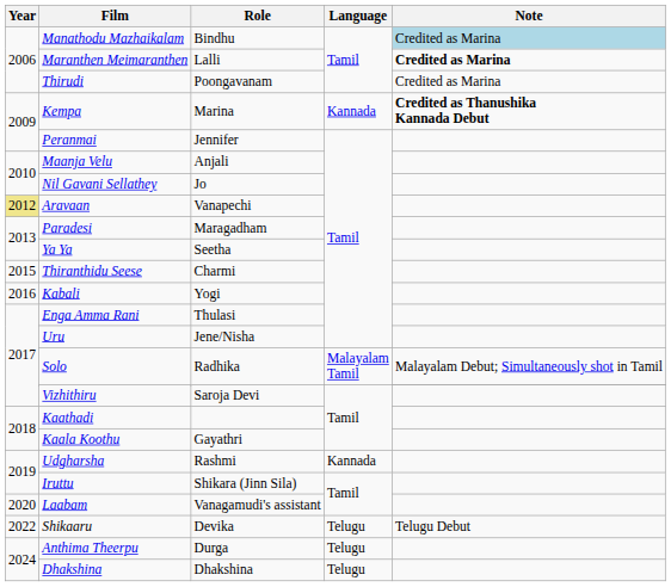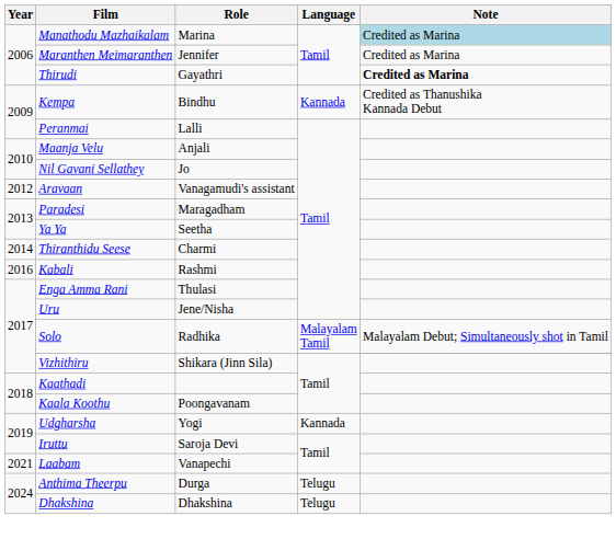 <table class="wikitable sortable">
 <tr>
 <th>Year</th>
 <th>Film</th>
 <th>Role</th>
 <th>Language</th>
 <th>Note</th>
 </tr>
 <tr>
 <td rowspan="3">2006</td>
 <td><em><a href='#'>Manathodu Mazhaikalam</a></em></td>
-<td>Bindhu</td>
+<td>Marina</td>
 <td rowspan="3"><a href='#'>Tamil</a></td>
 <td style="background: lightblue;">Credited as Marina</td>
 </tr>
 <tr>
 <td><em><a href='#'>Maranthen Meimaranthen</a></em></td>
-<td>Lalli</td>
-<td><strong>Credited as Marina</strong></td>
+<td>Jennifer</td>
+<td>Credited as Marina</td>
 </tr>
 <tr>
 <td><em><a href='#'>Thirudi</a></em></td>
-<td>Poongavanam</td>
-<td>Credited as Marina</td>
+<td>Gayathri</td>
+<td><strong>Credited as Marina</strong></td>
 </tr>
 <tr>
 <td rowspan="2">2009</td>
 <td><em><a href='#'>Kempa</a></em></td>
-<td>Marina</td>
+<td>Bindhu</td>
 <td><a href='#'>Kannada</a></td>
-<td><strong>Credited as Thanushika<br>Kannada Debut</strong></td>
+<td>Credited as Thanushika<br>Kannada Debut</td>
 </tr>
 <tr>
 <td><em><a href='#'>Peranmai</a></em></td>
-<td>Jennifer</td>
+<td>Lalli</td>
 <td rowspan="10"><a href='#'>Tamil</a></td>
 <td></td>
 </tr>
 <tr>
 <td rowspan="2">2010</td>
 <td><em><a href='#'>Maanja Velu</a></em></td>
 <td>Anjali</td>
 <td></td>
 </tr>
 <tr>
 <td><em><a href='#'>Nil Gavani Sellathey</a></em></td>
 <td>Jo</td>
 <td></td>
 </tr>
 <tr>
-<td style="background: khaki;">2012</td>
+<td>2012</td>
 <td><em><a href='#'>Aravaan</a></em></td>
-<td>Vanapechi</td>
+<td>Vanagamudi's assistant</td>
 <td></td>
 </tr>
 <tr>
 <td rowspan="2">2013</td>
 <td><em><a href='#'>Paradesi</a></em></td>
 <td>Maragadham</td>
 <td></td>
 </tr>
 <tr>
 <td><em><a href='#'>Ya Ya</a></em></td>
 <td>Seetha</td>
 <td></td>
 </tr>
 <tr>
-<td>2015</td>
+<td>2014</td>
 <td><em><a href='#'>Thiranthidu Seese</a></em></td>
 <td>Charmi</td>
 <td></td>
 </tr>
 <tr>
 <td>2016</td>
 <td><em><a href='#'>Kabali</a></em></td>
-<td>Yogi</td>
+<td>Rashmi</td>
 <td></td>
 </tr>
 <tr>
 <td rowspan="5">2017</td>
 <td><em><a href='#'>Enga Amma Rani</a></em></td>
 <td>Thulasi</td>
 <td></td>
 </tr>
 <tr>
 <td><em><a href='#'>Uru</a></em></td>
 <td>Jene/Nisha</td>
 <td></td>
 </tr>
 <tr>
 <td rowspan=2><em><a href='#'>Solo</a></em></td>
 <td rowspan="2">Radhika</td>
 <td><a href='#'>Malayalam</a><br><a href='#'>Tamil</a></td>
 <td>Malayalam Debut; <a href='#'>Simultaneously shot</a> in Tamil</td>
 </tr>
 <tr>
 <td rowspan="4">Tamil</td>
 </tr>
 <tr>
 <td><em><a href='#'>Vizhithiru</a></em></td>
-<td>Saroja Devi</td>
+<td>Shikara (Jinn Sila)</td>
 <td></td>
 </tr>
 <tr>
 <td rowspan="2">2018</td>
 <td><em><a href='#'>Kaathadi</a></em></td>
 <td></td>
 <td></td>
 </tr>
 <tr>
 <td><em><a href='#'>Kaala Koothu</a></em></td>
-<td>Gayathri</td>
+<td>Poongavanam</td>
 <td></td>
 </tr>
 <tr>
 <td rowspan="2">2019</td>
 <td><em><a href='#'>Udgharsha</a></em></td>
-<td>Rashmi</td>
+<td>Yogi</td>
 <td>Kannada</td>
 <td></td>
 </tr>
 <tr>
 <td><em><a href='#'>Iruttu</a></em></td>
-<td>Shikara (Jinn Sila)</td>
+<td>Saroja Devi</td>
 <td rowspan="2">Tamil</td>
 <td></td>
 </tr>
 <tr>
-<td>2020</td>
+<td>2021</td>
 <td><em><a href='#'>Laabam</a></em></td>
-<td>Vanagamudi's assistant</td>
+<td>Vanapechi</td>
 <td></td>
-</tr>
-<tr>
-<td>2022</td>
-<td><em>Shikaaru</em></td>
-<td>Devika</td>
-<td>Telugu</td>
-<td>Telugu Debut</td>
 </tr>
 <tr>
 <td rowspan="2">2024</td>
 <td><em><a href='#'>Anthima Theerpu</a></em></td>
 <td>Durga</td>
 <td>Telugu</td>
 <td></td>
 </tr>
 <tr>
 <td><a href='#'><em>Dhakshina</em></a></td>
 <td>Dhakshina</td>
 <td>Telugu</td>
 <td></td>
 </tr>
 </table>
